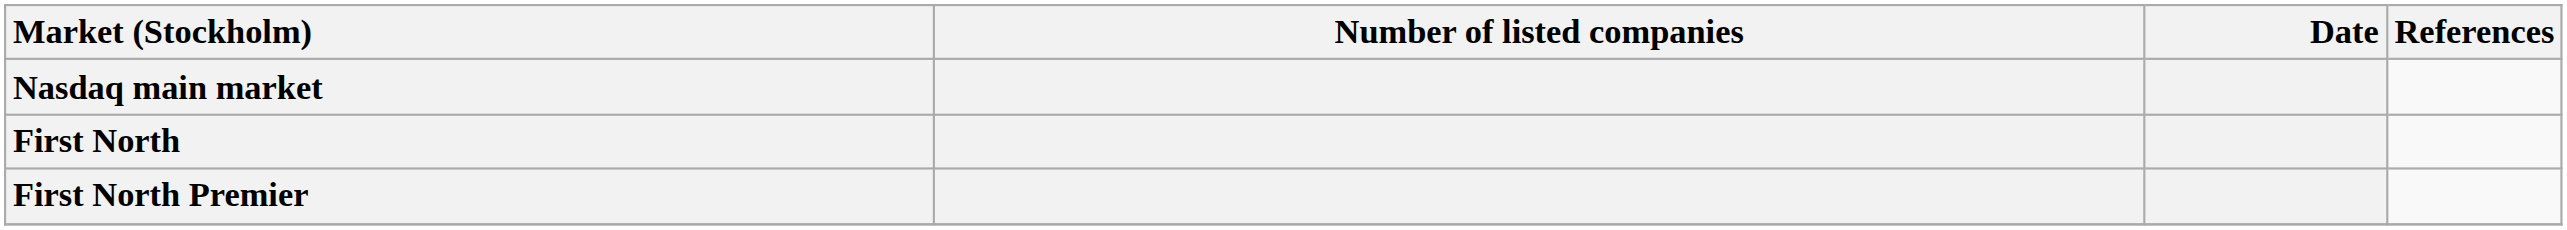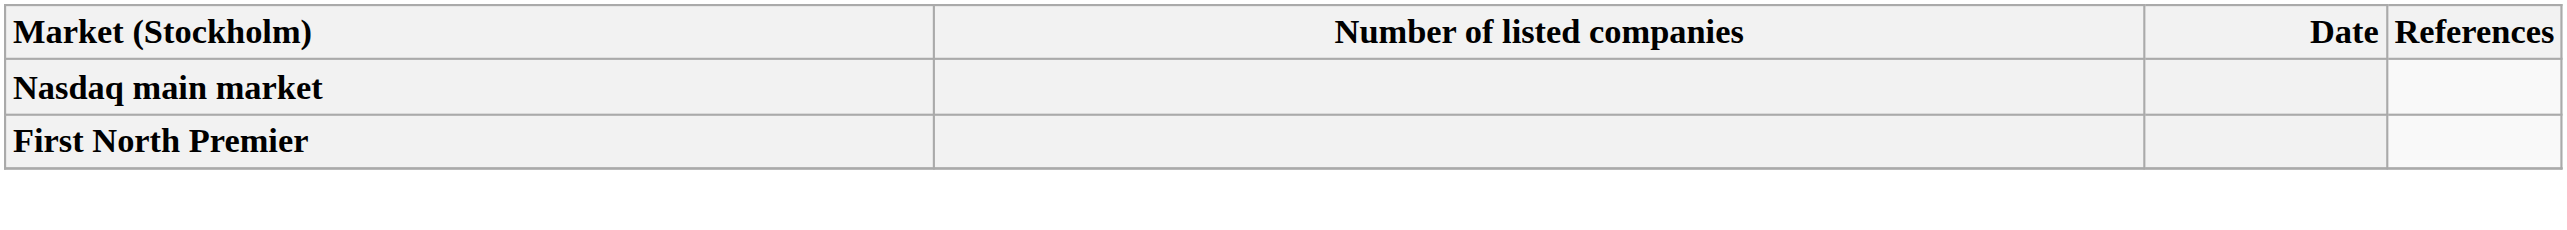 <table class="wikitable sortable" style="width:60%;">
 <tr>
 <th style="text-align:left;">Market (Stockholm)</th>
 <th>Number of listed companies</th>
 <th style="text-align:right;">Date</th>
 <th style="width:10px;" class="unsortable">References</th>
 </tr>
 <tr>
 <th style="text-align:left;">Nasdaq main market</th>
 <th style="text-align:center;"></th>
 <th style="text-align:right;"></th>
 <td style="text-align:center;"></td>
 </tr>
 <tr>
-<th style="text-align:left;">First North</th>
-<th style="text-align:center;"></th>
-<th style="text-align:right;"></th>
-<td style="text-align:center;"></td>
-</tr>
-<tr>
 <th style="text-align:left;">First North Premier</th>
 <th style="text-align:center;"></th>
 <th style="text-align:right;"></th>
 <td style="text-align:center;"></td>
 </tr>
 <tr>
 </tr>
 </table>
